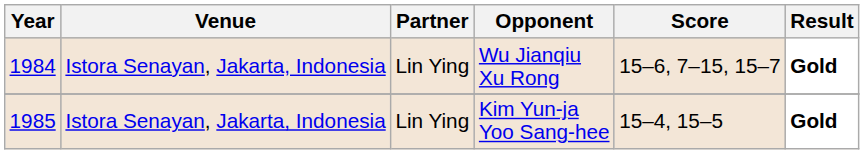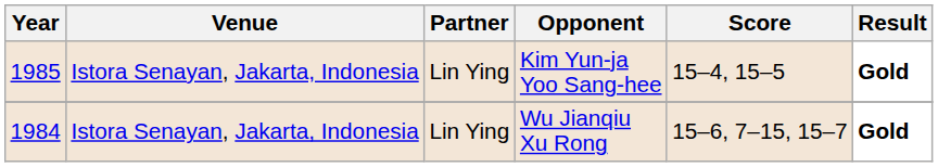 <table class="sortable wikitable" style="font-size: 90%;">
 <tr>
 <th>Year</th>
 <th>Venue</th>
 <th>Partner</th>
 <th>Opponent</th>
 <th>Score</th>
 <th>Result</th>
 </tr>
 <tr style="background:#F3E6D7">
+<td align="center"><a href='#'>1985</a></td>
+<td align="left"><a href='#'>Istora Senayan</a>, <a href='#'>Jakarta, Indonesia</a></td>
+<td align="left"> Lin Ying</td>
+<td align="left"> <a href='#'>Kim Yun-ja</a><br> <a href='#'>Yoo Sang-hee</a></td>
+<td align="left">15–4, 15–5</td>
+<td style="text-align:left; background: white"> <strong>Gold</strong></td>
+</tr>
+<tr>
+</tr>
+<tr style="background:#F3E6D7">
 <td align="center"><a href='#'>1984</a></td>
 <td align="left"><a href='#'>Istora Senayan</a>, <a href='#'>Jakarta, Indonesia</a></td>
 <td align="left"> Lin Ying</td>
 <td align="left"> <a href='#'>Wu Jianqiu</a><br> <a href='#'>Xu Rong</a></td>
 <td align="left">15–6, 7–15, 15–7</td>
 <td style="text-align:left; background: white"> <strong>Gold</strong></td>
 </tr>
-<tr>
-</tr>
-<tr style="background:#F3E6D7">
-<td align="center"><a href='#'>1985</a></td>
-<td align="left"><a href='#'>Istora Senayan</a>, <a href='#'>Jakarta, Indonesia</a></td>
-<td align="left"> Lin Ying</td>
-<td align="left"> <a href='#'>Kim Yun-ja</a><br> <a href='#'>Yoo Sang-hee</a></td>
-<td align="left">15–4, 15–5</td>
-<td style="text-align:left; background: white"> <strong>Gold</strong></td>
-</tr>
 </table>
